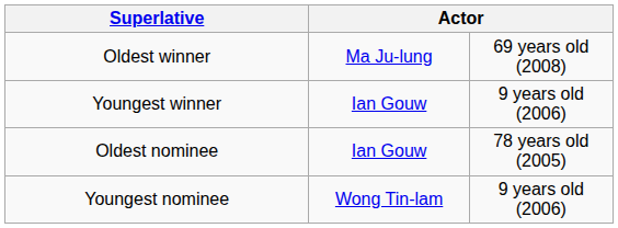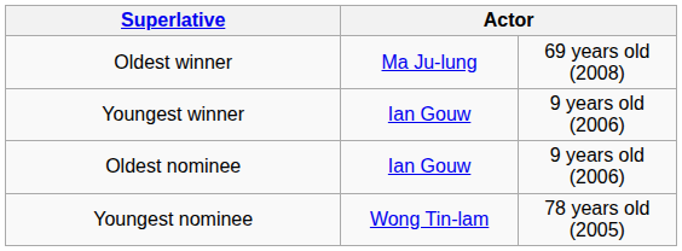 <table class="wikitable" style="text-align: center">
 <tr>
 <th style="width:270px;"><strong><a href='#'>Superlative</a></strong></th>
 <th colspan="2" style="width:270px;"><strong>Actor</strong></th>
 </tr>
 <tr>
 <td>Oldest winner</td>
 <td><a href='#'>Ma Ju-lung</a></td>
 <td>69 years old<br>(2008)</td>
 </tr>
 <tr>
 <td>Youngest winner</td>
 <td><a href='#'>Ian Gouw</a></td>
 <td>9 years old<br>(2006)</td>
 </tr>
 <tr>
 <td>Oldest nominee</td>
 <td><a href='#'>Ian Gouw</a></td>
-<td>78 years old<br>(2005)</td>
+<td>9 years old<br>(2006)</td>
 </tr>
 <tr>
 <td>Youngest nominee</td>
 <td><a href='#'>Wong Tin-lam</a></td>
-<td>9 years old<br>(2006)</td>
+<td>78 years old<br>(2005)</td>
 </tr>
 </table>
